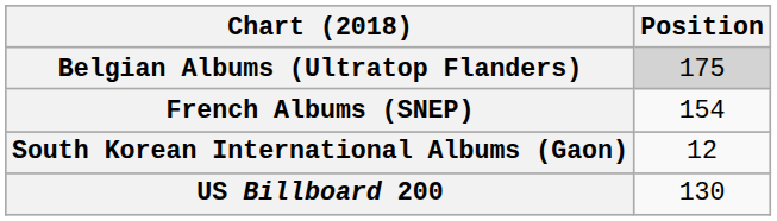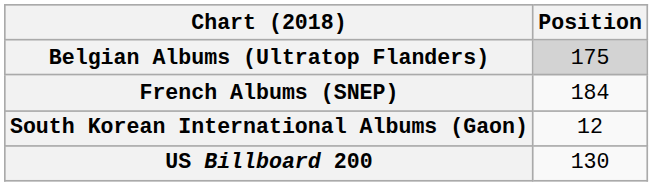 <table class="wikitable sortable plainrowheaders" style="text-align:center">
 <tr>
 <th scope="col">Chart (2018)</th>
 <th scope="col">Position</th>
 </tr>
 <tr>
 <th scope="row">Belgian Albums (Ultratop Flanders)</th>
 <td style="background: lightgrey;">175</td>
 </tr>
 <tr>
 <th scope="row">French Albums (SNEP)</th>
-<td>154</td>
+<td>184</td>
 </tr>
 <tr>
 <th scope="row">South Korean International Albums (Gaon)</th>
 <td>12</td>
 </tr>
 <tr>
 <th scope="row">US <em>Billboard</em> 200</th>
 <td>130</td>
 </tr>
 </table>
